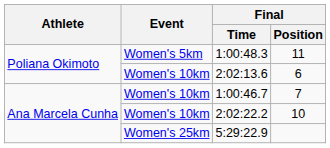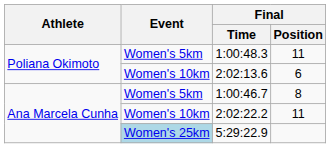 <table class="wikitable" border="1" style="font-size:90%">
 <tr>
 <th rowspan=2>Athlete</th>
 <th rowspan=2>Event</th>
 <th colspan=2>Final</th>
 </tr>
 <tr>
 <th>Time</th>
 <th>Position</th>
 </tr>
 <tr>
 <td rowspan=2><a href='#'>Poliana Okimoto</a></td>
 <td><a href='#'>Women's 5km</a></td>
 <td align=center>1:00:48.3</td>
 <td align=center>11</td>
 </tr>
 <tr>
 <td><a href='#'>Women's 10km</a></td>
 <td align=center>2:02:13.6</td>
 <td align=center>6</td>
 </tr>
 <tr>
 <td rowspan=3><a href='#'>Ana Marcela Cunha</a></td>
-<td><a href='#'>Women's 10km</a></td>
+<td><a href='#'>Women's 5km</a></td>
 <td align=center>1:00:46.7</td>
-<td align=center>7</td>
+<td align=center>8</td>
 </tr>
 <tr>
 <td><a href='#'>Women's 10km</a></td>
 <td align=center>2:02:22.2</td>
-<td align=center>10</td>
+<td align=center>11</td>
 </tr>
 <tr>
-<td><a href='#'>Women's 25km</a></td>
+<td style="background: lightblue;"><a href='#'>Women's 25km</a></td>
 <td align=center>5:29:22.9</td>
 <td align=center></td>
 </tr>
 </table>
